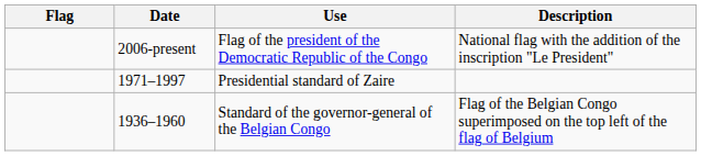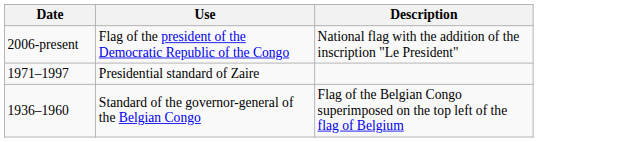 <table class="wikitable">
 <tr>
-<th style="width:110px;">Flag</th>
 <th style="width:100px;">Date</th>
 <th style="width:250px;">Use</th>
 <th style="width:250px;">Description</th>
 </tr>
 <tr>
-<td></td>
 <td>2006-present</td>
 <td>Flag of the <a href='#'>president of the Democratic Republic of the Congo</a></td>
 <td>National flag with the addition of the inscription "Le President"</td>
 </tr>
 <tr>
-<td></td>
 <td>1971–1997</td>
 <td>Presidential standard of Zaire</td>
 <td></td>
 </tr>
 <tr>
-<td></td>
 <td>1936–1960</td>
 <td>Standard of the governor-general of the <a href='#'>Belgian Congo</a></td>
 <td>Flag of the Belgian Congo superimposed on the top left of the <a href='#'>flag of Belgium</a></td>
 </tr>
 </table>
